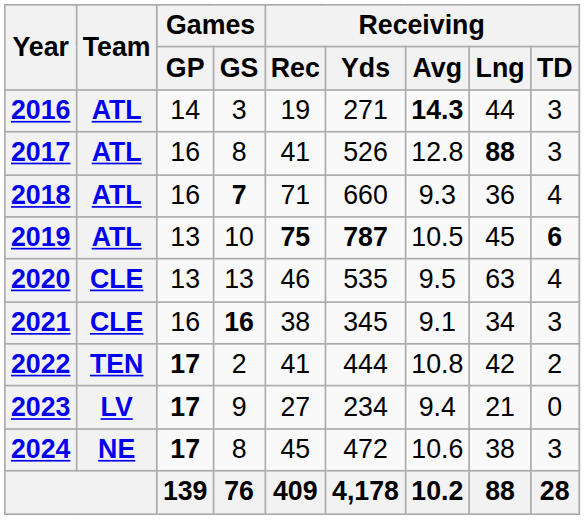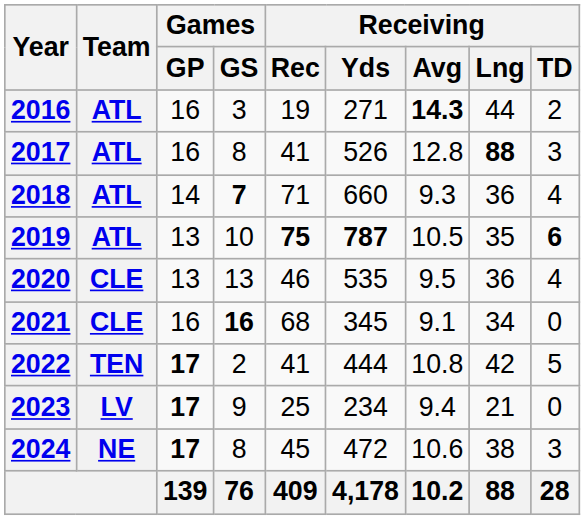 <table class=wikitable style="text-align:center;">
 <tr>
 <th rowspan="2">Year</th>
 <th rowspan="2">Team</th>
 <th colspan="2">Games</th>
 <th colspan="5">Receiving</th>
 </tr>
 <tr>
 <th>GP</th>
 <th>GS</th>
 <th>Rec</th>
 <th>Yds</th>
 <th>Avg</th>
 <th>Lng</th>
 <th>TD</th>
 </tr>
 <tr>
 <th><a href='#'>2016</a></th>
 <th><a href='#'>ATL</a></th>
-<td>14</td>
+<td>16</td>
 <td>3</td>
 <td>19</td>
 <td>271</td>
 <td><strong>14.3</strong></td>
 <td>44</td>
-<td>3</td>
+<td>2</td>
 </tr>
 <tr>
 <th><a href='#'>2017</a></th>
 <th><a href='#'>ATL</a></th>
 <td>16</td>
 <td>8</td>
 <td>41</td>
 <td>526</td>
 <td>12.8</td>
 <td><strong>88</strong></td>
 <td>3</td>
 </tr>
 <tr>
 <th><a href='#'>2018</a></th>
 <th><a href='#'>ATL</a></th>
-<td>16</td>
+<td>14</td>
 <td><strong>7</strong></td>
 <td>71</td>
 <td>660</td>
 <td>9.3</td>
 <td>36</td>
 <td>4</td>
 </tr>
 <tr>
 <th><a href='#'>2019</a></th>
 <th><a href='#'>ATL</a></th>
 <td>13</td>
 <td>10</td>
 <td><strong>75</strong></td>
 <td><strong>787</strong></td>
 <td>10.5</td>
-<td>45</td>
+<td>35</td>
 <td><strong>6</strong></td>
 </tr>
 <tr>
 <th><a href='#'>2020</a></th>
 <th><a href='#'>CLE</a></th>
 <td>13</td>
 <td>13</td>
 <td>46</td>
 <td>535</td>
 <td>9.5</td>
-<td>63</td>
+<td>36</td>
 <td>4</td>
 </tr>
 <tr>
 <th><a href='#'>2021</a></th>
 <th><a href='#'>CLE</a></th>
 <td>16</td>
 <td><strong>16</strong></td>
-<td>38</td>
+<td>68</td>
 <td>345</td>
 <td>9.1</td>
 <td>34</td>
-<td>3</td>
+<td>0</td>
 </tr>
 <tr>
 <th><a href='#'>2022</a></th>
 <th><a href='#'>TEN</a></th>
 <td><strong>17</strong></td>
 <td>2</td>
 <td>41</td>
 <td>444</td>
 <td>10.8</td>
 <td>42</td>
-<td>2</td>
+<td>5</td>
 </tr>
 <tr>
 <th><a href='#'>2023</a></th>
 <th><a href='#'>LV</a></th>
 <td><strong>17</strong></td>
 <td>9</td>
-<td>27</td>
+<td>25</td>
 <td>234</td>
 <td>9.4</td>
 <td>21</td>
 <td>0</td>
 </tr>
 <tr>
 <th><a href='#'>2024</a></th>
 <th><a href='#'>NE</a></th>
 <td><strong>17</strong></td>
 <td>8</td>
 <td>45</td>
 <td>472</td>
 <td>10.6</td>
 <td>38</td>
 <td>3</td>
 </tr>
 <tr>
 <th colspan="2"></th>
 <th>139</th>
 <th>76</th>
 <th>409</th>
 <th>4,178</th>
 <th>10.2</th>
 <th>88</th>
 <th>28</th>
 </tr>
 </table>
